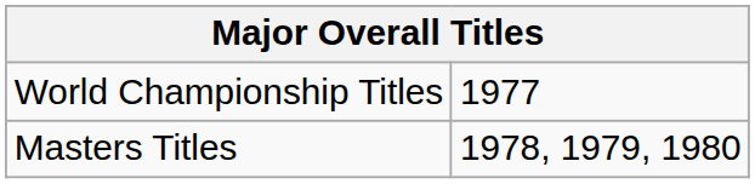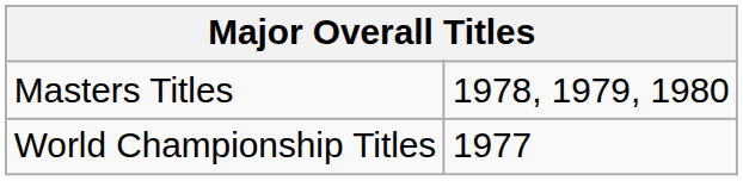 <table class="wikitable">
 <tr>
 <th colspan="2">Major Overall Titles</th>
 </tr>
 <tr>
+<td>Masters Titles</td>
+<td>1978, 1979, 1980</td>
+</tr>
+<tr>
 <td>World Championship Titles</td>
 <td>1977</td>
 </tr>
-<tr>
-<td>Masters Titles</td>
-<td>1978, 1979, 1980</td>
-</tr>
 </table>
